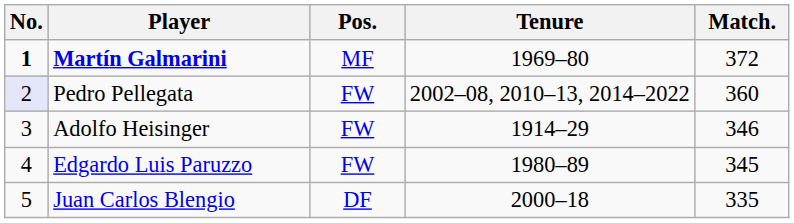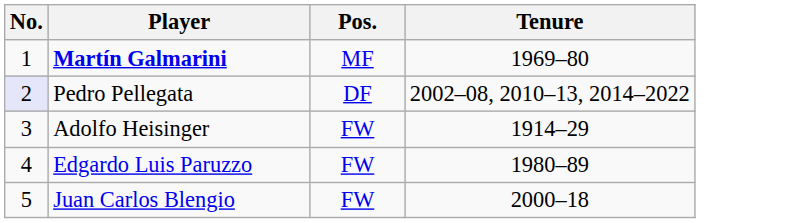 <table class="wikitable sortable" style="text-align:center">
 <tr>
 <th width=>No.</th>
 <th width=180px>Player</th>
 <th width=60px>Pos.</th>
 <th width=200px>Tenure</th>
-<th width=60px>Match.</th>
 </tr>
 <tr>
-<td><strong>1</strong></td>
+<td>1</td>
 <td align=left> <strong><a href='#'>Martín Galmarini</a></strong></td>
 <td><a href='#'>MF</a></td>
 <td>1969–80</td>
-<td>372</td>
 </tr>
 <tr>
 <td style="background: lavender;">2</td>
 <td align=left> Pedro Pellegata</td>
-<td><a href='#'>FW</a></td>
+<td><a href='#'>DF</a></td>
 <td>2002–08, 2010–13, 2014–2022</td>
-<td>360</td>
 </tr>
 <tr>
 <td>3</td>
 <td align=left> Adolfo Heisinger</td>
 <td><a href='#'>FW</a></td>
 <td>1914–29</td>
-<td>346</td>
 </tr>
 <tr>
 <td>4</td>
 <td align=left> <a href='#'>Edgardo Luis Paruzzo</a></td>
 <td><a href='#'>FW</a></td>
 <td>1980–89</td>
-<td>345</td>
 </tr>
 <tr>
 <td>5</td>
 <td align=left> <a href='#'>Juan Carlos Blengio</a></td>
-<td><a href='#'>DF</a></td>
+<td><a href='#'>FW</a></td>
 <td>2000–18</td>
-<td>335</td>
 </tr>
 </table>
